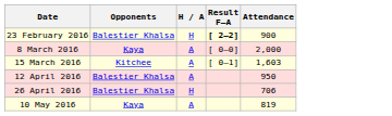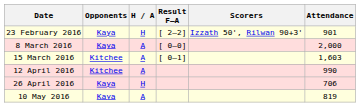 <table class="wikitable" style="text-align:center">
 <tr>
 <th>Date</th>
 <th>Opponents</th>
 <th>H / A</th>
 <th>Result<br>F–A</th>
+<th>Scorers</th>
 <th>Attendance</th>
 </tr>
 <tr bgcolor="#ffffdd">
 <td>23 February 2016</td>
-<td><a href='#'>Balestier Khalsa</a></td>
+<td><a href='#'>Kaya</a></td>
 <td><a href='#'>H</a></td>
-<td><strong>[ 2–2]</strong></td>
-<td>900</td>
+<td>[ 2–2]</td>
+<td><a href='#'>Izzath</a> 50', <a href='#'>Rilwan</a> 90+3'</td>
+<td>901</td>
 </tr>
 <tr bgcolor="#ffdddd">
 <td>8 March 2016</td>
 <td><a href='#'>Kaya</a></td>
 <td><a href='#'>A</a></td>
 <td>[ 0–0]</td>
+<td></td>
 <td>2,000</td>
 </tr>
 <tr bgcolor="#ffffdd">
 <td>15 March 2016</td>
 <td><a href='#'>Kitchee</a></td>
 <td><a href='#'>A</a></td>
 <td>[ 0–1]</td>
+<td></td>
 <td>1,603</td>
 </tr>
 <tr bgcolor="#ffdddd">
 <td>12 April 2016</td>
-<td><a href='#'>Balestier Khalsa</a></td>
+<td><a href='#'>Kitchee</a></td>
 <td><a href='#'>A</a></td>
 <td></td>
-<td>950</td>
+<td></td>
+<td>990</td>
 </tr>
 <tr bgcolor="#ffdddd">
 <td>26 April 2016</td>
-<td><a href='#'>Balestier Khalsa</a></td>
+<td><a href='#'>Kaya</a></td>
 <td><a href='#'>H</a></td>
+<td></td>
 <td></td>
 <td>706</td>
 </tr>
 <tr bgcolor="#ffffdd">
 <td>10 May 2016</td>
 <td><a href='#'>Kaya</a></td>
 <td><a href='#'>A</a></td>
 <td></td>
+<td></td>
 <td>819</td>
 </tr>
 </table>
